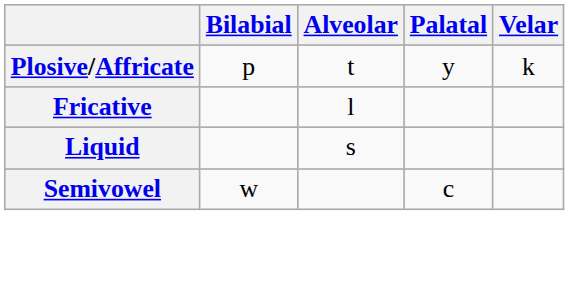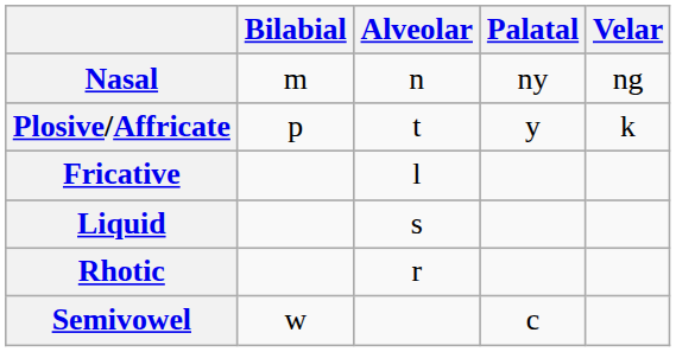 <table class="wikitable" style="text-align:center;">
 <tr>
 <th></th>
 <th><a href='#'>Bilabial</a></th>
 <th><a href='#'>Alveolar</a></th>
 <th><a href='#'>Palatal</a></th>
 <th><a href='#'>Velar</a></th>
+</tr>
+<tr>
+<th><a href='#'>Nasal</a></th>
+<td>m </td>
+<td>n </td>
+<td>ny </td>
+<td>ng </td>
 </tr>
 <tr>
 <th><a href='#'>Plosive</a>/<a href='#'>Affricate</a></th>
 <td>p </td>
 <td>t </td>
 <td>y </td>
 <td>k </td>
 </tr>
 <tr>
 <th><a href='#'>Fricative</a></th>
 <td></td>
 <td>l </td>
 <td></td>
 <td></td>
 </tr>
 <tr>
 <th><a href='#'>Liquid</a></th>
 <td></td>
 <td>s </td>
 <td></td>
 <td></td>
 </tr>
 <tr>
+<th><a href='#'>Rhotic</a></th>
+<td></td>
+<td>r </td>
+<td></td>
+<td></td>
+</tr>
+<tr>
 <th><a href='#'>Semivowel</a></th>
 <td>w </td>
 <td></td>
 <td>c </td>
 <td></td>
 </tr>
 </table>
